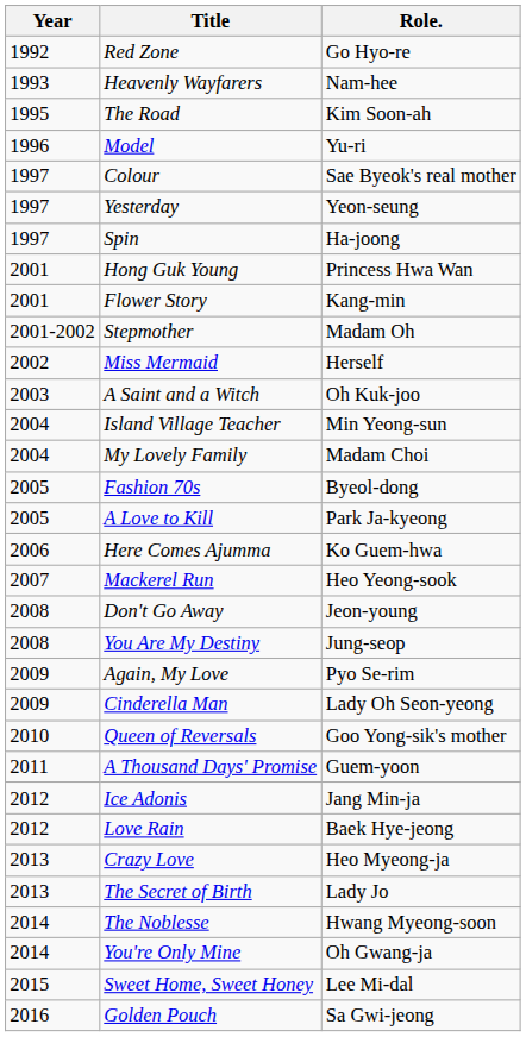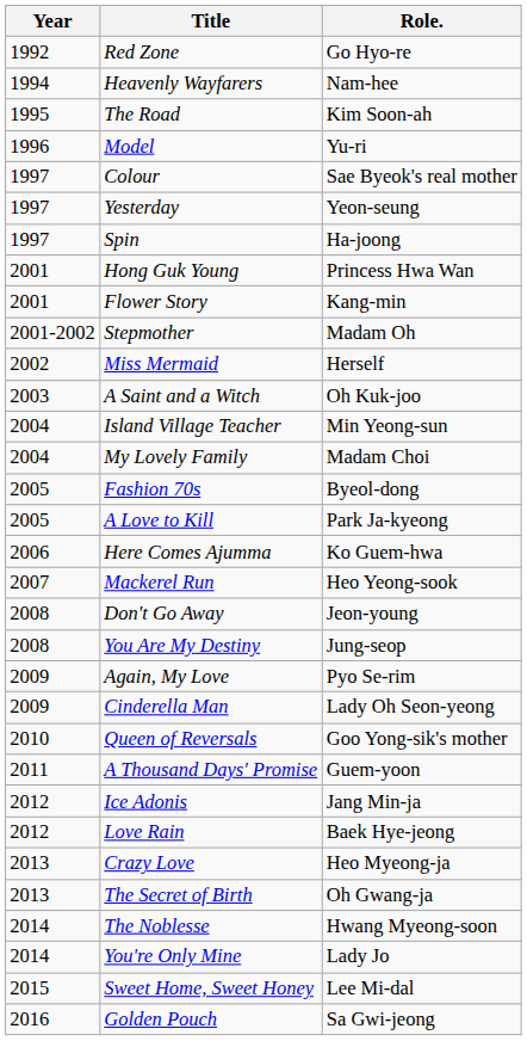 <table class="wikitable">
 <tr>
 <th>Year</th>
 <th>Title</th>
 <th>Role.</th>
 </tr>
 <tr>
 <td>1992</td>
 <td><em>Red Zone</em></td>
 <td>Go Hyo-re</td>
 </tr>
 <tr>
-<td>1993</td>
+<td>1994</td>
 <td><em>Heavenly Wayfarers</em></td>
 <td>Nam-hee</td>
 </tr>
 <tr>
 <td>1995</td>
 <td><em>The Road</em></td>
 <td>Kim Soon-ah</td>
 </tr>
 <tr>
 <td>1996</td>
 <td><em><a href='#'>Model</a></em></td>
 <td>Yu-ri</td>
 </tr>
 <tr>
 <td>1997</td>
 <td><em>Colour</em></td>
 <td>Sae Byeok's real mother</td>
 </tr>
 <tr>
 <td>1997</td>
 <td><em>Yesterday</em></td>
 <td>Yeon-seung</td>
 </tr>
 <tr>
 <td>1997</td>
 <td><em>Spin</em></td>
 <td>Ha-joong</td>
 </tr>
 <tr>
 <td>2001</td>
 <td><em>Hong Guk Young</em></td>
 <td>Princess Hwa Wan</td>
 </tr>
 <tr>
 <td>2001</td>
 <td><em>Flower Story</em></td>
 <td>Kang-min</td>
 </tr>
 <tr>
 <td>2001-2002</td>
 <td><em>Stepmother</em></td>
 <td>Madam Oh</td>
 </tr>
 <tr>
 <td>2002</td>
 <td><em><a href='#'>Miss Mermaid</a></em></td>
 <td>Herself</td>
 </tr>
 <tr>
 <td>2003</td>
 <td><em>A Saint and a Witch</em></td>
 <td>Oh Kuk-joo</td>
 </tr>
 <tr>
 <td>2004</td>
 <td><em>Island Village Teacher</em></td>
 <td>Min Yeong-sun</td>
 </tr>
 <tr>
 <td>2004</td>
 <td><em>My Lovely Family</em></td>
 <td>Madam Choi</td>
 </tr>
 <tr>
 <td>2005</td>
 <td><em><a href='#'>Fashion 70s</a></em></td>
 <td>Byeol-dong</td>
 </tr>
 <tr>
 <td>2005</td>
 <td><em><a href='#'>A Love to Kill</a></em></td>
 <td>Park Ja-kyeong</td>
 </tr>
 <tr>
 <td>2006</td>
 <td><em>Here Comes Ajumma</em></td>
 <td>Ko Guem-hwa</td>
 </tr>
 <tr>
 <td>2007</td>
 <td><em><a href='#'>Mackerel Run</a></em></td>
 <td>Heo Yeong-sook</td>
 </tr>
 <tr>
 <td>2008</td>
 <td><em>Don't Go Away</em></td>
 <td>Jeon-young</td>
 </tr>
 <tr>
 <td>2008</td>
 <td><em><a href='#'>You Are My Destiny</a></em></td>
 <td>Jung-seop</td>
 </tr>
 <tr>
 <td>2009</td>
 <td><em>Again, My Love</em></td>
 <td>Pyo Se-rim</td>
 </tr>
 <tr>
 <td>2009</td>
 <td><em><a href='#'>Cinderella Man</a></em></td>
 <td>Lady Oh Seon-yeong</td>
 </tr>
 <tr>
 <td>2010</td>
 <td><em><a href='#'>Queen of Reversals</a></em></td>
 <td>Goo Yong-sik's mother</td>
 </tr>
 <tr>
 <td>2011</td>
 <td><em><a href='#'>A Thousand Days' Promise</a></em></td>
 <td>Guem-yoon</td>
 </tr>
 <tr>
 <td>2012</td>
 <td><em><a href='#'>Ice Adonis</a></em></td>
 <td>Jang Min-ja</td>
 </tr>
 <tr>
 <td>2012</td>
 <td><em><a href='#'>Love Rain</a></em></td>
 <td>Baek Hye-jeong</td>
 </tr>
 <tr>
 <td>2013</td>
 <td><em><a href='#'>Crazy Love</a></em></td>
 <td>Heo Myeong-ja</td>
 </tr>
 <tr>
 <td>2013</td>
 <td><em><a href='#'>The Secret of Birth</a></em></td>
-<td>Lady Jo</td>
+<td>Oh Gwang-ja</td>
 </tr>
 <tr>
 <td>2014</td>
 <td><em><a href='#'>The Noblesse</a></em></td>
 <td>Hwang Myeong-soon</td>
 </tr>
 <tr>
 <td>2014</td>
 <td><em><a href='#'>You're Only Mine</a></em></td>
-<td>Oh Gwang-ja</td>
+<td>Lady Jo</td>
 </tr>
 <tr>
 <td>2015</td>
 <td><em><a href='#'>Sweet Home, Sweet Honey</a></em></td>
 <td>Lee Mi-dal</td>
 </tr>
 <tr>
 <td>2016</td>
 <td><em><a href='#'>Golden Pouch</a></em></td>
 <td>Sa Gwi-jeong</td>
 </tr>
 </table>
